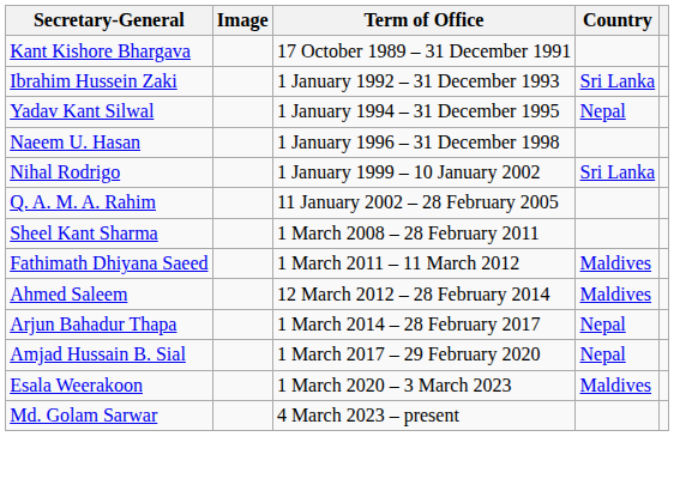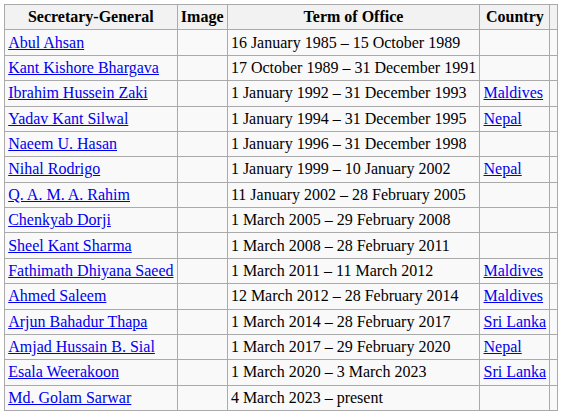 <table class="wikitable sortable">
 <tr>
 <th>Secretary-General</th>
 <th>Image</th>
 <th>Term of Office</th>
 <th>Country</th>
 <th></th>
+</tr>
+<tr>
+<td><a href='#'>Abul Ahsan</a></td>
+<td></td>
+<td>16 January 1985 – 15 October 1989</td>
+<td></td>
+<td></td>
 </tr>
 <tr>
 <td><a href='#'>Kant Kishore Bhargava</a></td>
 <td></td>
 <td>17 October 1989 – 31 December 1991</td>
 <td></td>
 <td></td>
 </tr>
 <tr>
 <td><a href='#'>Ibrahim Hussein Zaki</a></td>
 <td></td>
 <td>1 January 1992 – 31 December 1993</td>
-<td> <a href='#'>Sri Lanka</a></td>
+<td> <a href='#'>Maldives</a></td>
 <td></td>
 </tr>
 <tr>
 <td><a href='#'>Yadav Kant Silwal</a></td>
 <td></td>
 <td>1 January 1994 – 31 December 1995</td>
 <td> <a href='#'>Nepal</a></td>
 <td></td>
 </tr>
 <tr>
 <td><a href='#'>Naeem U. Hasan</a></td>
 <td></td>
 <td>1 January 1996 – 31 December 1998</td>
 <td></td>
 <td></td>
 </tr>
 <tr>
 <td><a href='#'>Nihal Rodrigo</a></td>
 <td></td>
 <td>1 January 1999 – 10 January 2002</td>
-<td> <a href='#'>Sri Lanka</a></td>
+<td> <a href='#'>Nepal</a></td>
 <td></td>
 </tr>
 <tr>
 <td><a href='#'>Q. A. M. A. Rahim</a></td>
 <td></td>
 <td>11 January 2002 – 28 February 2005</td>
+<td></td>
+<td></td>
+</tr>
+<tr>
+<td><a href='#'>Chenkyab Dorji</a></td>
+<td></td>
+<td>1 March 2005 – 29 February 2008</td>
 <td></td>
 <td></td>
 </tr>
 <tr>
 <td><a href='#'>Sheel Kant Sharma</a></td>
 <td></td>
 <td>1 March 2008 – 28 February 2011</td>
 <td></td>
 <td></td>
 </tr>
 <tr>
 <td><a href='#'>Fathimath Dhiyana Saeed</a></td>
 <td></td>
 <td>1 March 2011 – 11 March 2012</td>
 <td> <a href='#'>Maldives</a></td>
 <td></td>
 </tr>
 <tr>
 <td><a href='#'>Ahmed Saleem</a></td>
 <td></td>
 <td>12 March 2012 – 28 February 2014</td>
 <td> <a href='#'>Maldives</a></td>
 <td></td>
 </tr>
 <tr>
 <td><a href='#'>Arjun Bahadur Thapa</a></td>
 <td></td>
 <td>1 March 2014 – 28 February 2017</td>
-<td> <a href='#'>Nepal</a></td>
+<td> <a href='#'>Sri Lanka</a></td>
 <td></td>
 </tr>
 <tr>
 <td><a href='#'>Amjad Hussain B. Sial</a></td>
 <td></td>
 <td>1 March 2017 – 29 February 2020</td>
 <td> <a href='#'>Nepal</a></td>
 <td></td>
 </tr>
 <tr>
 <td><a href='#'>Esala Weerakoon</a></td>
 <td></td>
 <td>1 March 2020 – 3 March 2023</td>
-<td> <a href='#'>Maldives</a></td>
+<td> <a href='#'>Sri Lanka</a></td>
 <td></td>
 </tr>
 <tr>
 <td><a href='#'>Md. Golam Sarwar</a></td>
 <td></td>
 <td>4 March 2023 – present</td>
 <td></td>
 </tr>
 </table>
